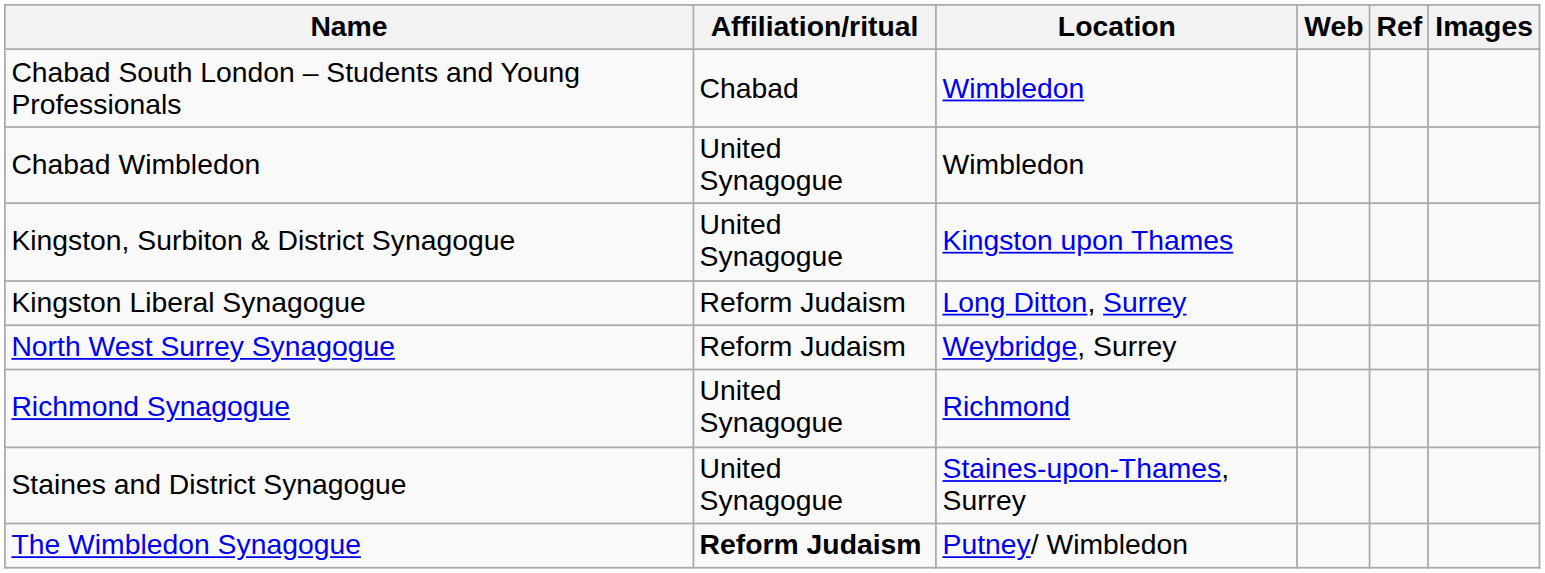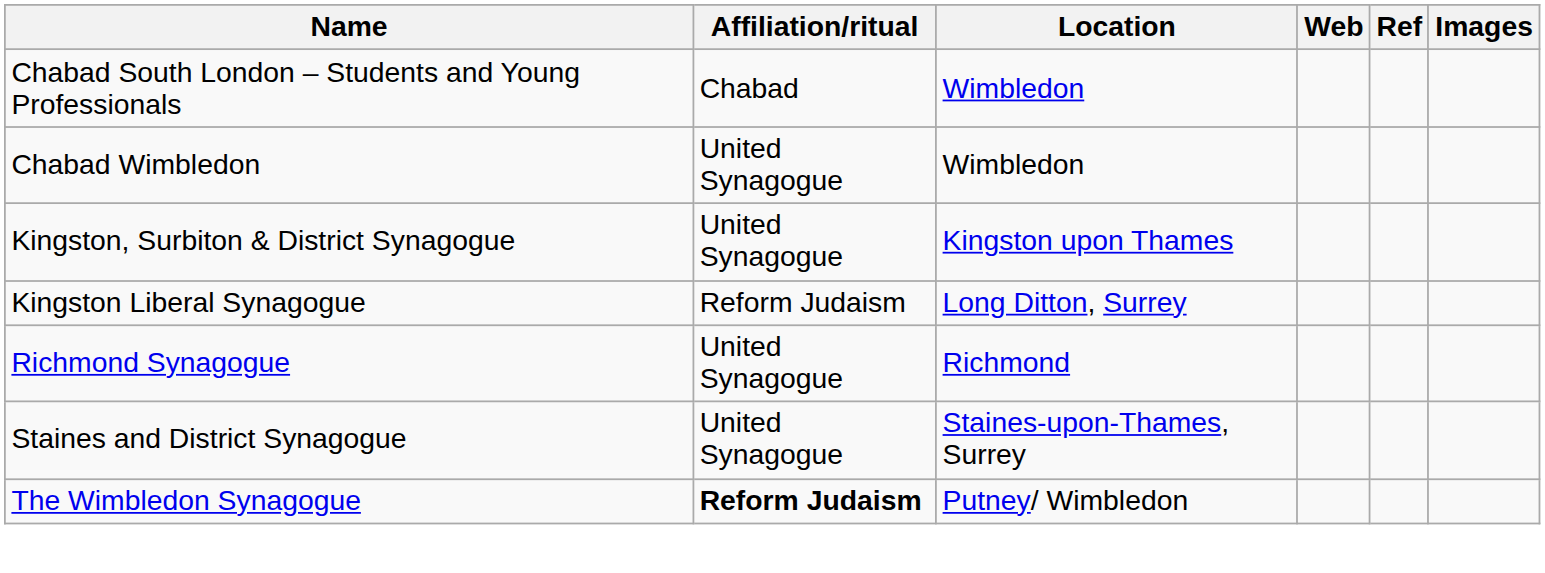 <table class="wikitable sortable">
 <tr>
 <th>Name</th>
 <th>Affiliation/ritual</th>
 <th>Location</th>
 <th>Web</th>
 <th>Ref</th>
 <th>Images</th>
 </tr>
 <tr>
 <td>Chabad South London – Students and Young Professionals</td>
 <td>Chabad</td>
 <td><a href='#'>Wimbledon</a></td>
 <td></td>
 <td></td>
 <td></td>
 </tr>
 <tr>
 <td>Chabad Wimbledon</td>
 <td>United Synagogue</td>
 <td>Wimbledon</td>
 <td></td>
 <td></td>
 <td></td>
 </tr>
 <tr>
 <td>Kingston, Surbiton & District Synagogue</td>
 <td>United Synagogue</td>
 <td><a href='#'>Kingston upon Thames</a></td>
 <td></td>
 <td></td>
 <td></td>
 </tr>
 <tr>
 <td>Kingston Liberal Synagogue</td>
 <td>Reform Judaism</td>
 <td><a href='#'>Long Ditton</a>, <a href='#'>Surrey</a></td>
 <td></td>
 <td></td>
 <td></td>
 </tr>
 <tr>
-<td><a href='#'>North West Surrey Synagogue</a></td>
-<td>Reform Judaism</td>
-<td><a href='#'>Weybridge</a>, Surrey</td>
-<td></td>
-<td></td>
-<td></td>
-</tr>
-<tr>
 <td><a href='#'>Richmond Synagogue</a></td>
 <td>United Synagogue</td>
 <td><a href='#'>Richmond</a></td>
 <td></td>
 <td></td>
 <td></td>
 </tr>
 <tr>
 <td>Staines and District Synagogue</td>
 <td>United Synagogue</td>
 <td><a href='#'>Staines-upon-Thames</a>, Surrey</td>
 <td></td>
 <td></td>
 <td></td>
 </tr>
 <tr>
 <td><a href='#'>The Wimbledon Synagogue</a></td>
 <td><strong>Reform Judaism</strong></td>
 <td><a href='#'>Putney</a>/ Wimbledon</td>
 <td></td>
 <td></td>
 <td></td>
 </tr>
 </table>
